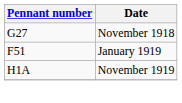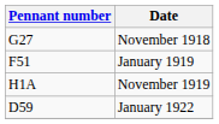 <table class="wikitable" style="text-align:left">
 <tr>
 <th scope="col"><a href='#'>Pennant number</a></th>
 <th>Date</th>
 </tr>
 <tr>
 <td scope="row">G27</td>
 <td>November 1918</td>
 </tr>
 <tr>
 <td scope="row">F51</td>
 <td>January 1919</td>
 </tr>
 <tr>
 <td scope="row">H1A</td>
 <td>November 1919</td>
 </tr>
 <tr>
+<td scope="row">D59</td>
+<td>January 1922</td>
+</tr>
+<tr>
 </tr>
 </table>
